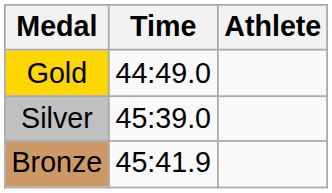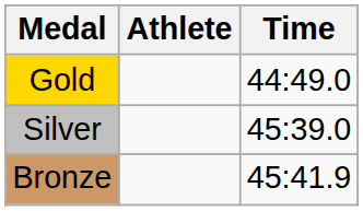 <table class="wikitable">
 <tr>
 <th>Medal</th>
+<th>Athlete</th>
 <th>Time</th>
-<th>Athlete</th>
 </tr>
 <tr>
 <td style="text-align:center;background-color:gold;">Gold</td>
+<td></td>
 <td>44:49.0</td>
-<td></td>
 </tr>
 <tr>
 <td style="text-align:center;background-color:silver;">Silver</td>
+<td></td>
 <td>45:39.0</td>
-<td></td>
 </tr>
 <tr>
 <td style="text-align:center;background-color:#CC9966;">Bronze</td>
+<td></td>
 <td>45:41.9</td>
-<td></td>
 </tr>
 </table>
